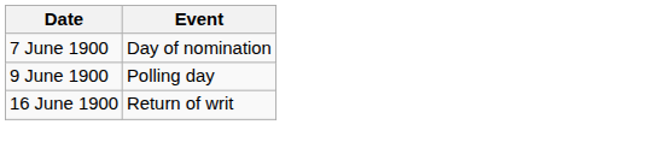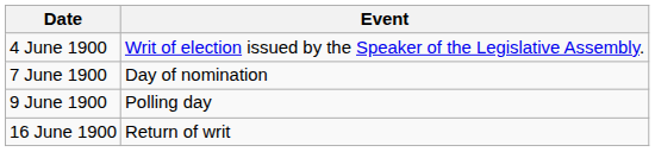 <table class="wikitable">
 <tr>
 <th>Date</th>
 <th>Event</th>
+</tr>
+<tr>
+<td>4 June 1900</td>
+<td><a href='#'>Writ of election</a> issued by the <a href='#'>Speaker of the Legislative Assembly</a>.</td>
 </tr>
 <tr>
 <td>7  June 1900</td>
 <td>Day of nomination</td>
 </tr>
 <tr>
 <td>9 June 1900</td>
 <td>Polling day</td>
 </tr>
 <tr>
 <td>16 June 1900</td>
 <td>Return of writ</td>
 </tr>
 </table>
